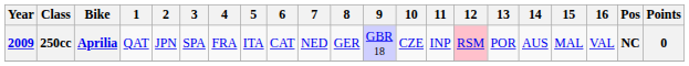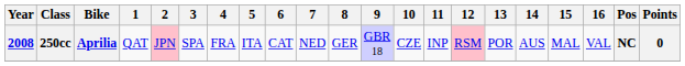 <table class="wikitable" style="text-align:center">
 <tr>
 <th>Year</th>
 <th>Class</th>
 <th>Bike</th>
 <th>1</th>
 <th>2</th>
 <th>3</th>
 <th>4</th>
 <th>5</th>
 <th>6</th>
 <th>7</th>
 <th>8</th>
 <th>9</th>
 <th>10</th>
 <th>11</th>
 <th>12</th>
 <th>13</th>
 <th>14</th>
 <th>15</th>
 <th>16</th>
 <th>Pos</th>
 <th>Points</th>
 </tr>
 <tr>
-<th align="left"><a href='#'>2009</a></th>
+<th align="left"><a href='#'>2008</a></th>
 <th align="left">250cc</th>
 <th align="left"><a href='#'>Aprilia</a></th>
 <td><a href='#'>QAT</a></td>
-<td><a href='#'>JPN</a></td>
+<td style="background: pink;"><a href='#'>JPN</a></td>
 <td><a href='#'>SPA</a></td>
 <td><a href='#'>FRA</a></td>
 <td><a href='#'>ITA</a></td>
 <td><a href='#'>CAT</a></td>
 <td><a href='#'>NED</a></td>
 <td><a href='#'>GER</a></td>
 <td style="background:#CFCFFF;"><a href='#'>GBR</a><br><small>18</small></td>
 <td><a href='#'>CZE</a></td>
 <td><a href='#'>INP</a></td>
 <td style="background: pink;"><a href='#'>RSM</a></td>
 <td><a href='#'>POR</a></td>
 <td><a href='#'>AUS</a></td>
 <td><a href='#'>MAL</a></td>
 <td><a href='#'>VAL</a></td>
 <th>NC</th>
 <th>0</th>
 </tr>
 <tr>
 </tr>
 </table>
